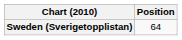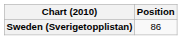 <table class="wikitable sortable plainrowheaders" style="text-align:center">
 <tr>
 <th scope="col">Chart (2010)</th>
 <th scope="col">Position</th>
 </tr>
 <tr>
 <th scope="row">Sweden (Sverigetopplistan)</th>
-<td>64</td>
+<td>86</td>
 </tr>
 </table>
